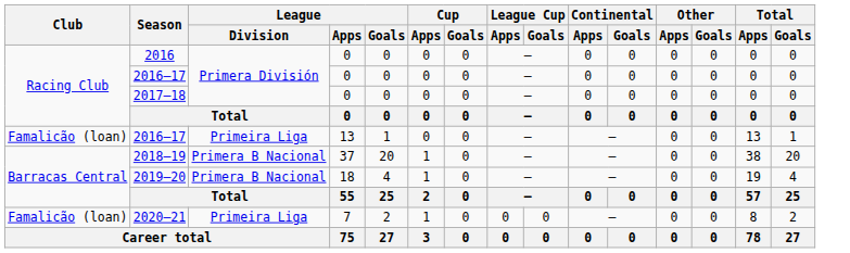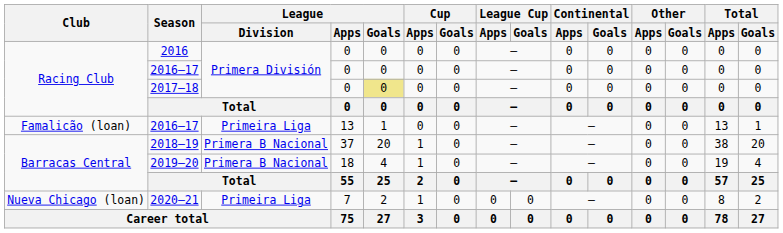 <table class="wikitable" style="text-align:center">
 <tr>
 <th rowspan="2">Club</th>
 <th rowspan="2">Season</th>
 <th colspan="3">League</th>
 <th colspan="2">Cup</th>
 <th colspan="2">League Cup</th>
 <th colspan="2">Continental</th>
 <th colspan="2">Other</th>
 <th colspan="2">Total</th>
 </tr>
 <tr>
 <th>Division</th>
 <th>Apps</th>
 <th>Goals</th>
 <th>Apps</th>
 <th>Goals</th>
 <th>Apps</th>
 <th>Goals</th>
 <th>Apps</th>
 <th>Goals</th>
 <th>Apps</th>
 <th>Goals</th>
 <th>Apps</th>
 <th>Goals</th>
 </tr>
 <tr>
 <td rowspan="4"><a href='#'>Racing Club</a></td>
 <td><a href='#'>2016</a></td>
 <td rowspan="3"><a href='#'>Primera División</a></td>
 <td>0</td>
 <td>0</td>
 <td>0</td>
 <td>0</td>
 <td colspan="2">—</td>
 <td>0</td>
 <td>0</td>
 <td>0</td>
 <td>0</td>
 <td>0</td>
 <td>0</td>
 </tr>
 <tr>
 <td><a href='#'>2016–17</a></td>
 <td>0</td>
 <td>0</td>
 <td>0</td>
 <td>0</td>
 <td colspan="2">—</td>
 <td>0</td>
 <td>0</td>
 <td>0</td>
 <td>0</td>
 <td>0</td>
 <td>0</td>
 </tr>
 <tr>
 <td><a href='#'>2017–18</a></td>
 <td>0</td>
-<td>0</td>
+<td style="background: khaki;">0</td>
 <td>0</td>
 <td>0</td>
 <td colspan="2">—</td>
 <td>0</td>
 <td>0</td>
 <td>0</td>
 <td>0</td>
 <td>0</td>
 <td>0</td>
 </tr>
 <tr>
 <th colspan="2">Total</th>
 <th>0</th>
 <th>0</th>
 <th>0</th>
 <th>0</th>
 <th colspan="2">—</th>
 <th>0</th>
 <th>0</th>
 <th>0</th>
 <th>0</th>
 <th>0</th>
 <th>0</th>
 </tr>
 <tr>
 <td rowspan="1"><a href='#'>Famalicão</a> (loan)</td>
 <td><a href='#'>2016–17</a></td>
 <td rowspan="1"><a href='#'>Primeira Liga</a></td>
 <td>13</td>
 <td>1</td>
 <td>0</td>
 <td>0</td>
 <td colspan="2">—</td>
 <td colspan="2">—</td>
 <td>0</td>
 <td>0</td>
 <td>13</td>
 <td>1</td>
 </tr>
 <tr>
 <td rowspan="3"><a href='#'>Barracas Central</a></td>
 <td><a href='#'>2018–19</a></td>
 <td rowspan="1"><a href='#'>Primera B Nacional</a></td>
 <td>37</td>
 <td>20</td>
 <td>1</td>
 <td>0</td>
 <td colspan="2">—</td>
 <td colspan="2">—</td>
 <td>0</td>
 <td>0</td>
 <td>38</td>
 <td>20</td>
 </tr>
 <tr>
 <td><a href='#'>2019–20</a></td>
 <td rowspan="1"><a href='#'>Primera B Nacional</a></td>
 <td>18</td>
 <td>4</td>
 <td>1</td>
 <td>0</td>
 <td colspan="2">—</td>
 <td colspan="2">—</td>
 <td>0</td>
 <td>0</td>
 <td>19</td>
 <td>4</td>
 </tr>
 <tr>
 <th colspan="2">Total</th>
 <th>55</th>
 <th>25</th>
 <th>2</th>
 <th>0</th>
 <th colspan="2">—</th>
 <th>0</th>
 <th>0</th>
 <th>0</th>
 <th>0</th>
 <th>57</th>
 <th>25</th>
 </tr>
 <tr>
-<td rowspan="1"><a href='#'>Famalicão</a> (loan)</td>
+<td rowspan="1"><a href='#'>Nueva Chicago</a> (loan)</td>
 <td><a href='#'>2020–21</a></td>
 <td rowspan="1"><a href='#'>Primeira Liga</a></td>
 <td>7</td>
 <td>2</td>
 <td>1</td>
 <td>0</td>
 <td>0</td>
 <td>0</td>
 <td colspan="2">—</td>
 <td>0</td>
 <td>0</td>
 <td>8</td>
 <td>2</td>
 </tr>
 <tr>
 <th colspan="3">Career total</th>
 <th>75</th>
 <th>27</th>
 <th>3</th>
 <th>0</th>
 <th>0</th>
 <th>0</th>
 <th>0</th>
 <th>0</th>
 <th>0</th>
 <th>0</th>
 <th>78</th>
 <th>27</th>
 </tr>
 </table>
